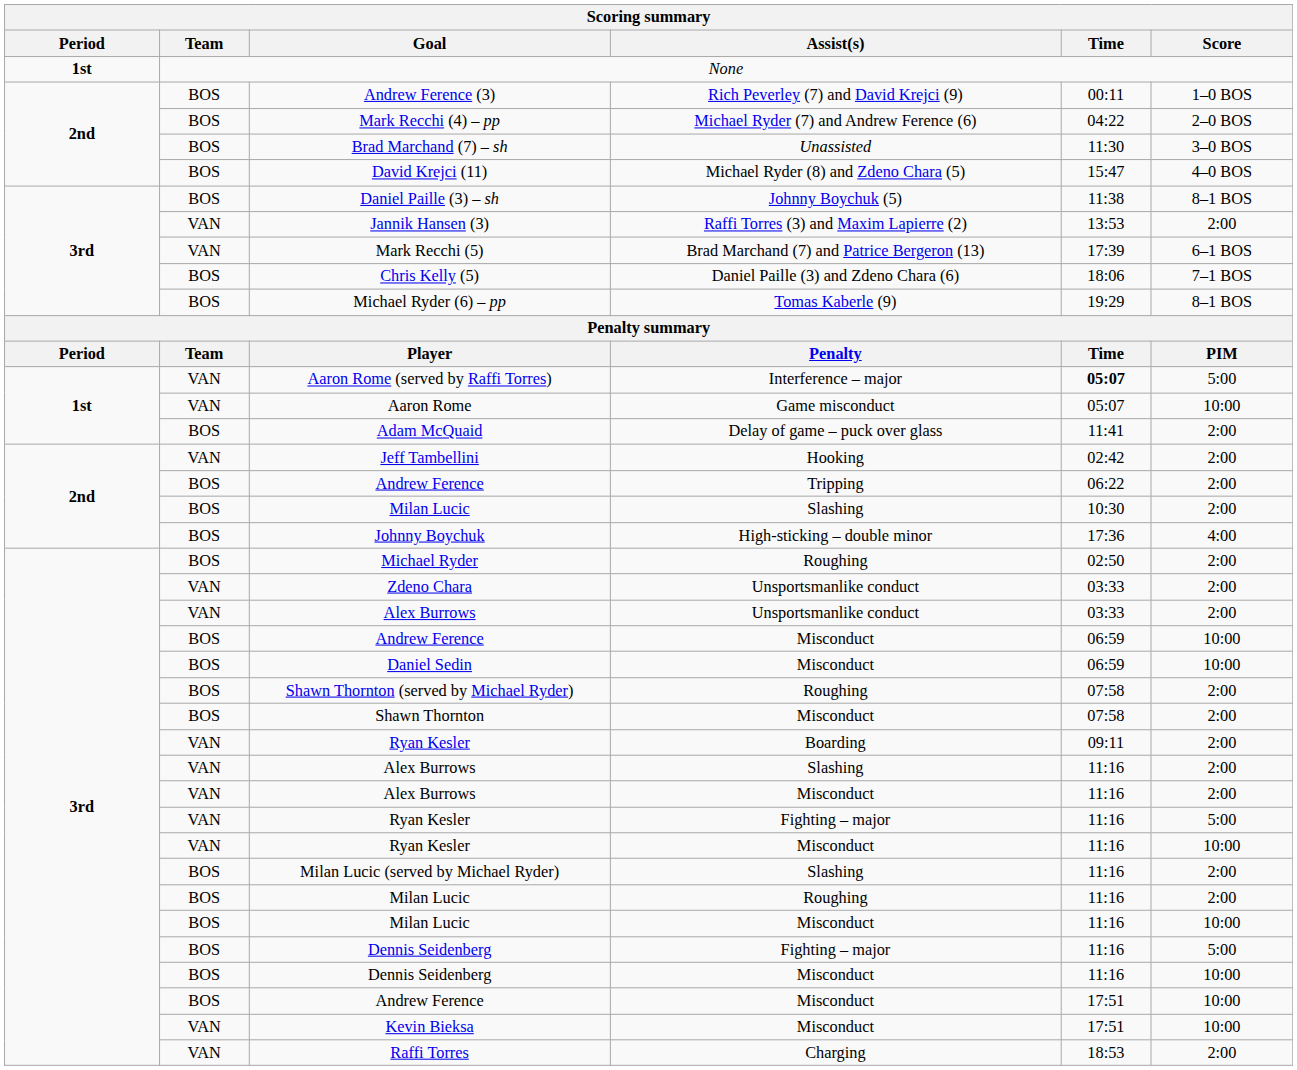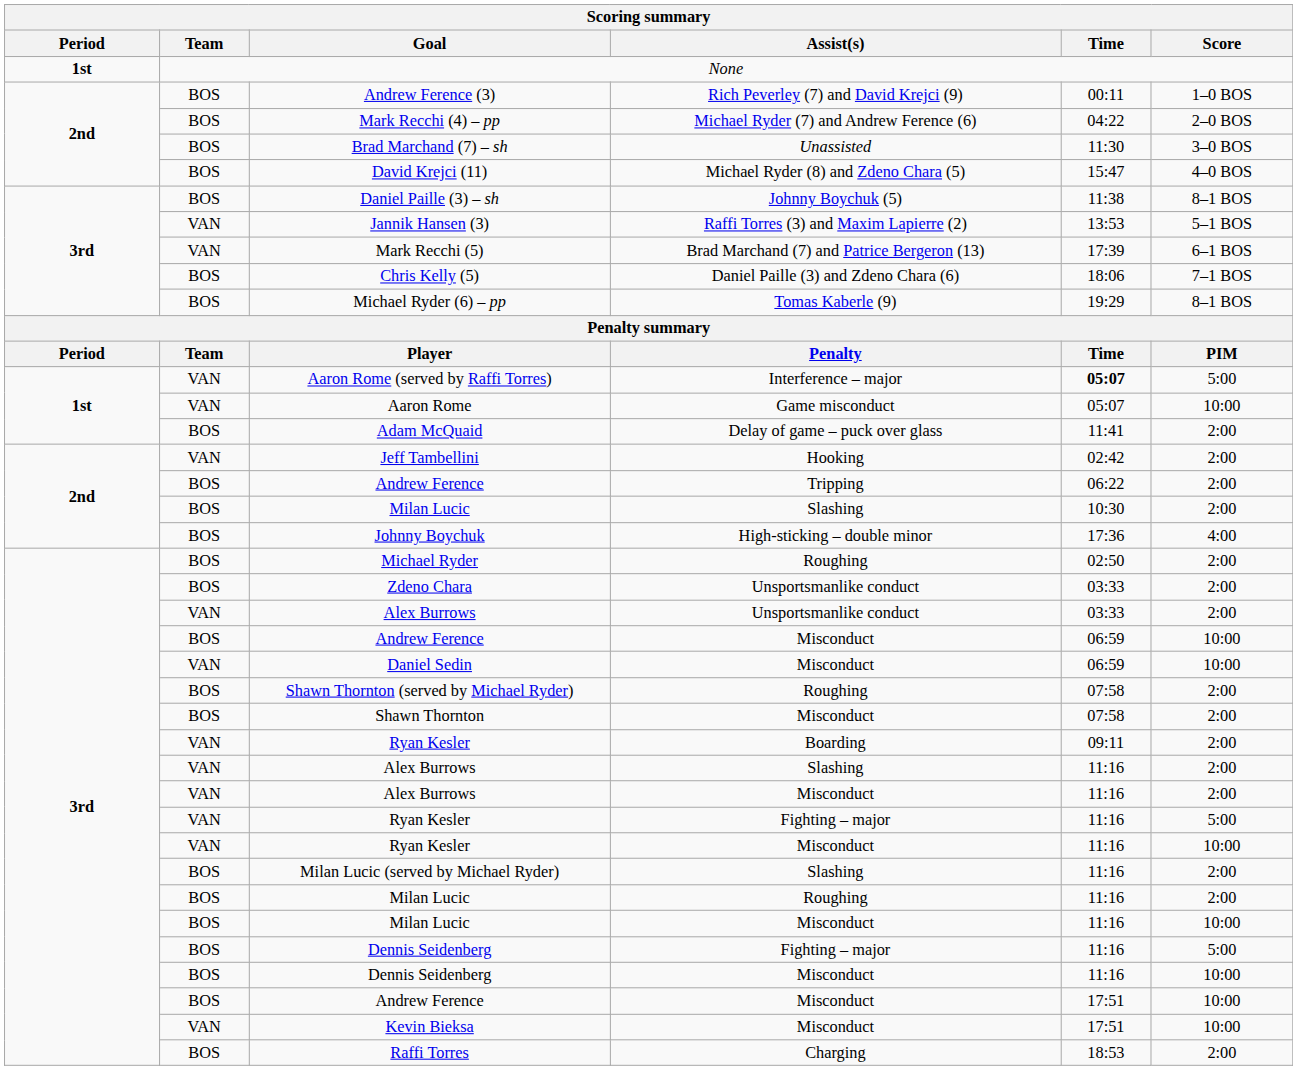 <table style="width:100%;" class="wikitable">
 <tr>
 <th colspan=6>Scoring summary</th>
 </tr>
 <tr>
 <th style="width:12%;">Period</th>
 <th style="width:7%;">Team</th>
 <th style="width:28%;">Goal</th>
 <th style="width:35%;">Assist(s)</th>
 <th style="width:7%;">Time</th>
 <th style="width:11%;">Score</th>
 </tr>
 <tr style="text-align:center;">
 <td><strong>1st</strong></td>
 <td colspan="5"><em>None</em></td>
 </tr>
 <tr style="text-align:center;">
 <td rowspan="4"><strong>2nd</strong></td>
 <td>BOS</td>
 <td><a href='#'>Andrew Ference</a> (3)</td>
 <td><a href='#'>Rich Peverley</a> (7) and <a href='#'>David Krejci</a> (9)</td>
 <td>00:11</td>
 <td>1–0 BOS</td>
 </tr>
 <tr style="text-align:center;">
 <td>BOS</td>
 <td><a href='#'>Mark Recchi</a> (4) – <em>pp</em></td>
 <td><a href='#'>Michael Ryder</a> (7) and Andrew Ference (6)</td>
 <td>04:22</td>
 <td>2–0 BOS</td>
 </tr>
 <tr style="text-align:center;">
 <td>BOS</td>
 <td><a href='#'>Brad Marchand</a> (7) – <em>sh</em></td>
 <td><em>Unassisted</em></td>
 <td>11:30</td>
 <td>3–0 BOS</td>
 </tr>
 <tr style="text-align:center;">
 <td>BOS</td>
 <td><a href='#'>David Krejci</a> (11)</td>
 <td>Michael Ryder (8) and <a href='#'>Zdeno Chara</a> (5)</td>
 <td>15:47</td>
 <td>4–0 BOS</td>
 </tr>
 <tr style="text-align:center;">
 <td rowspan="5"><strong>3rd</strong></td>
 <td>BOS</td>
 <td><a href='#'>Daniel Paille</a> (3) – <em>sh</em></td>
 <td><a href='#'>Johnny Boychuk</a> (5)</td>
 <td>11:38</td>
 <td>8–1 BOS</td>
 </tr>
 <tr style="text-align:center;">
 <td>VAN</td>
 <td><a href='#'>Jannik Hansen</a> (3)</td>
 <td><a href='#'>Raffi Torres</a> (3) and <a href='#'>Maxim Lapierre</a> (2)</td>
 <td>13:53</td>
-<td>2:00</td>
+<td>5–1 BOS</td>
 </tr>
 <tr style="text-align:center;">
 <td>VAN</td>
 <td>Mark Recchi (5)</td>
 <td>Brad Marchand (7) and <a href='#'>Patrice Bergeron</a> (13)</td>
 <td>17:39</td>
 <td>6–1 BOS</td>
 </tr>
 <tr style="text-align:center;">
 <td>BOS</td>
 <td><a href='#'>Chris Kelly</a> (5)</td>
 <td>Daniel Paille (3) and Zdeno Chara (6)</td>
 <td>18:06</td>
 <td>7–1 BOS</td>
 </tr>
 <tr style="text-align:center;">
 <td>BOS</td>
 <td>Michael Ryder (6) – <em>pp</em></td>
 <td><a href='#'>Tomas Kaberle</a> (9)</td>
 <td>19:29</td>
 <td>8–1 BOS</td>
 </tr>
 <tr>
 <th colspan=6>Penalty summary</th>
 </tr>
 <tr>
 <th style="width:12%;">Period</th>
 <th style="width:7%;">Team</th>
 <th style="width:28%;">Player</th>
 <th style="width:35%;"><a href='#'>Penalty</a></th>
 <th style="width:7%;">Time</th>
 <th style="width:11%;">PIM</th>
 </tr>
 <tr style="text-align:center;">
 <td rowspan="3"><strong>1st</strong></td>
 <td>VAN</td>
 <td><a href='#'>Aaron Rome</a> (served by <a href='#'>Raffi Torres</a>)</td>
 <td>Interference – major</td>
 <td><strong>05:07</strong></td>
 <td>5:00</td>
 </tr>
 <tr style="text-align:center;">
 <td>VAN</td>
 <td>Aaron Rome</td>
 <td>Game misconduct</td>
 <td>05:07</td>
 <td>10:00</td>
 </tr>
 <tr style="text-align:center;">
 <td>BOS</td>
 <td><a href='#'>Adam McQuaid</a></td>
 <td>Delay of game – puck over glass</td>
 <td>11:41</td>
 <td>2:00</td>
 </tr>
 <tr style="text-align:center;">
 <td rowspan="4"><strong>2nd</strong></td>
 <td>VAN</td>
 <td><a href='#'>Jeff Tambellini</a></td>
 <td>Hooking</td>
 <td>02:42</td>
 <td>2:00</td>
 </tr>
 <tr style="text-align:center;">
 <td>BOS</td>
 <td><a href='#'>Andrew Ference</a></td>
 <td>Tripping</td>
 <td>06:22</td>
 <td>2:00</td>
 </tr>
 <tr style="text-align:center;">
 <td>BOS</td>
 <td><a href='#'>Milan Lucic</a></td>
 <td>Slashing</td>
 <td>10:30</td>
 <td>2:00</td>
 </tr>
 <tr style="text-align:center;">
 <td>BOS</td>
 <td><a href='#'>Johnny Boychuk</a></td>
 <td>High-sticking – double minor</td>
 <td>17:36</td>
 <td>4:00</td>
 </tr>
 <tr style="text-align:center;">
 <td rowspan="20"><strong>3rd</strong></td>
 <td>BOS</td>
 <td><a href='#'>Michael Ryder</a></td>
 <td>Roughing</td>
 <td>02:50</td>
 <td>2:00</td>
 </tr>
 <tr style="text-align:center;">
-<td>VAN</td>
+<td>BOS</td>
 <td><a href='#'>Zdeno Chara</a></td>
 <td>Unsportsmanlike conduct</td>
 <td>03:33</td>
 <td>2:00</td>
 </tr>
 <tr style="text-align:center;">
 <td>VAN</td>
 <td><a href='#'>Alex Burrows</a></td>
 <td>Unsportsmanlike conduct</td>
 <td>03:33</td>
 <td>2:00</td>
 </tr>
 <tr style="text-align:center;">
 <td>BOS</td>
 <td><a href='#'>Andrew Ference</a></td>
 <td>Misconduct</td>
 <td>06:59</td>
 <td>10:00</td>
 </tr>
 <tr style="text-align:center;">
-<td>BOS</td>
+<td>VAN</td>
 <td><a href='#'>Daniel Sedin</a></td>
 <td>Misconduct</td>
 <td>06:59</td>
 <td>10:00</td>
 </tr>
 <tr style="text-align:center;">
 <td>BOS</td>
 <td><a href='#'>Shawn Thornton</a> (served by <a href='#'>Michael Ryder</a>)</td>
 <td>Roughing</td>
 <td>07:58</td>
 <td>2:00</td>
 </tr>
 <tr style="text-align:center;">
 <td>BOS</td>
 <td>Shawn Thornton</td>
 <td>Misconduct</td>
 <td>07:58</td>
 <td>2:00</td>
 </tr>
 <tr style="text-align:center;">
 <td>VAN</td>
 <td><a href='#'>Ryan Kesler</a></td>
 <td>Boarding</td>
 <td>09:11</td>
 <td>2:00</td>
 </tr>
 <tr style="text-align:center;">
 <td>VAN</td>
 <td>Alex Burrows</td>
 <td>Slashing</td>
 <td>11:16</td>
 <td>2:00</td>
 </tr>
 <tr style="text-align:center;">
 <td>VAN</td>
 <td>Alex Burrows</td>
 <td>Misconduct</td>
 <td>11:16</td>
 <td>2:00</td>
 </tr>
 <tr style="text-align:center;">
 <td>VAN</td>
 <td>Ryan Kesler</td>
 <td>Fighting – major</td>
 <td>11:16</td>
 <td>5:00</td>
 </tr>
 <tr style="text-align:center;">
 <td>VAN</td>
 <td>Ryan Kesler</td>
 <td>Misconduct</td>
 <td>11:16</td>
 <td>10:00</td>
 </tr>
 <tr style="text-align:center;">
 <td>BOS</td>
 <td>Milan Lucic (served by Michael Ryder)</td>
 <td>Slashing</td>
 <td>11:16</td>
 <td>2:00</td>
 </tr>
 <tr style="text-align:center;">
 <td>BOS</td>
 <td>Milan Lucic</td>
 <td>Roughing</td>
 <td>11:16</td>
 <td>2:00</td>
 </tr>
 <tr style="text-align:center;">
 <td>BOS</td>
 <td>Milan Lucic</td>
 <td>Misconduct</td>
 <td>11:16</td>
 <td>10:00</td>
 </tr>
 <tr style="text-align:center;">
 <td>BOS</td>
 <td><a href='#'>Dennis Seidenberg</a></td>
 <td>Fighting – major</td>
 <td>11:16</td>
 <td>5:00</td>
 </tr>
 <tr style="text-align:center;">
 <td>BOS</td>
 <td>Dennis Seidenberg</td>
 <td>Misconduct</td>
 <td>11:16</td>
 <td>10:00</td>
 </tr>
 <tr style="text-align:center;">
 <td>BOS</td>
 <td>Andrew Ference</td>
 <td>Misconduct</td>
 <td>17:51</td>
 <td>10:00</td>
 </tr>
 <tr style="text-align:center;">
 <td>VAN</td>
 <td><a href='#'>Kevin Bieksa</a></td>
 <td>Misconduct</td>
 <td>17:51</td>
 <td>10:00</td>
 </tr>
 <tr style="text-align:center;">
-<td>VAN</td>
+<td>BOS</td>
 <td><a href='#'>Raffi Torres</a></td>
 <td>Charging</td>
 <td>18:53</td>
 <td>2:00</td>
 </tr>
 </table>
